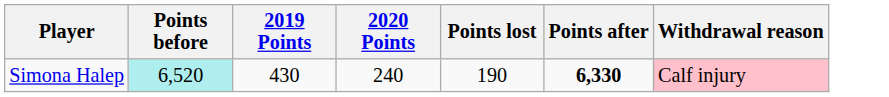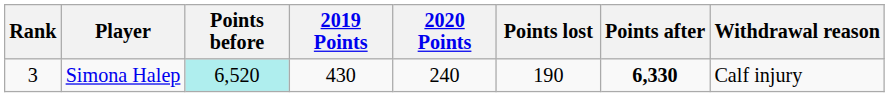 <table class="wikitable sortable">
 <tr>
+<th>Rank</th>
 <th>Player</th>
 <th style="width:75px;">Points before</th>
 <th style="width:75px;"><a href='#'>2019 Points</a></th>
 <th style="width:75px;"><a href='#'>2020 Points</a></th>
 <th style="width:75px;">Points lost</th>
 <th>Points after</th>
 <th>Withdrawal reason</th>
 </tr>
 <tr>
+<td style="text-align:center;">3</td>
 <td> <a href='#'>Simona Halep</a></td>
 <td style="background: paleturquoise; text-align:center;">6,520</td>
 <td style="text-align:center;">430</td>
 <td style="text-align:center;">240</td>
 <td style="text-align:center;">190</td>
 <td style="text-align:center;"><strong>6,330</strong></td>
-<td style="background: pink;">Calf injury</td>
+<td>Calf injury</td>
 </tr>
 </table>
